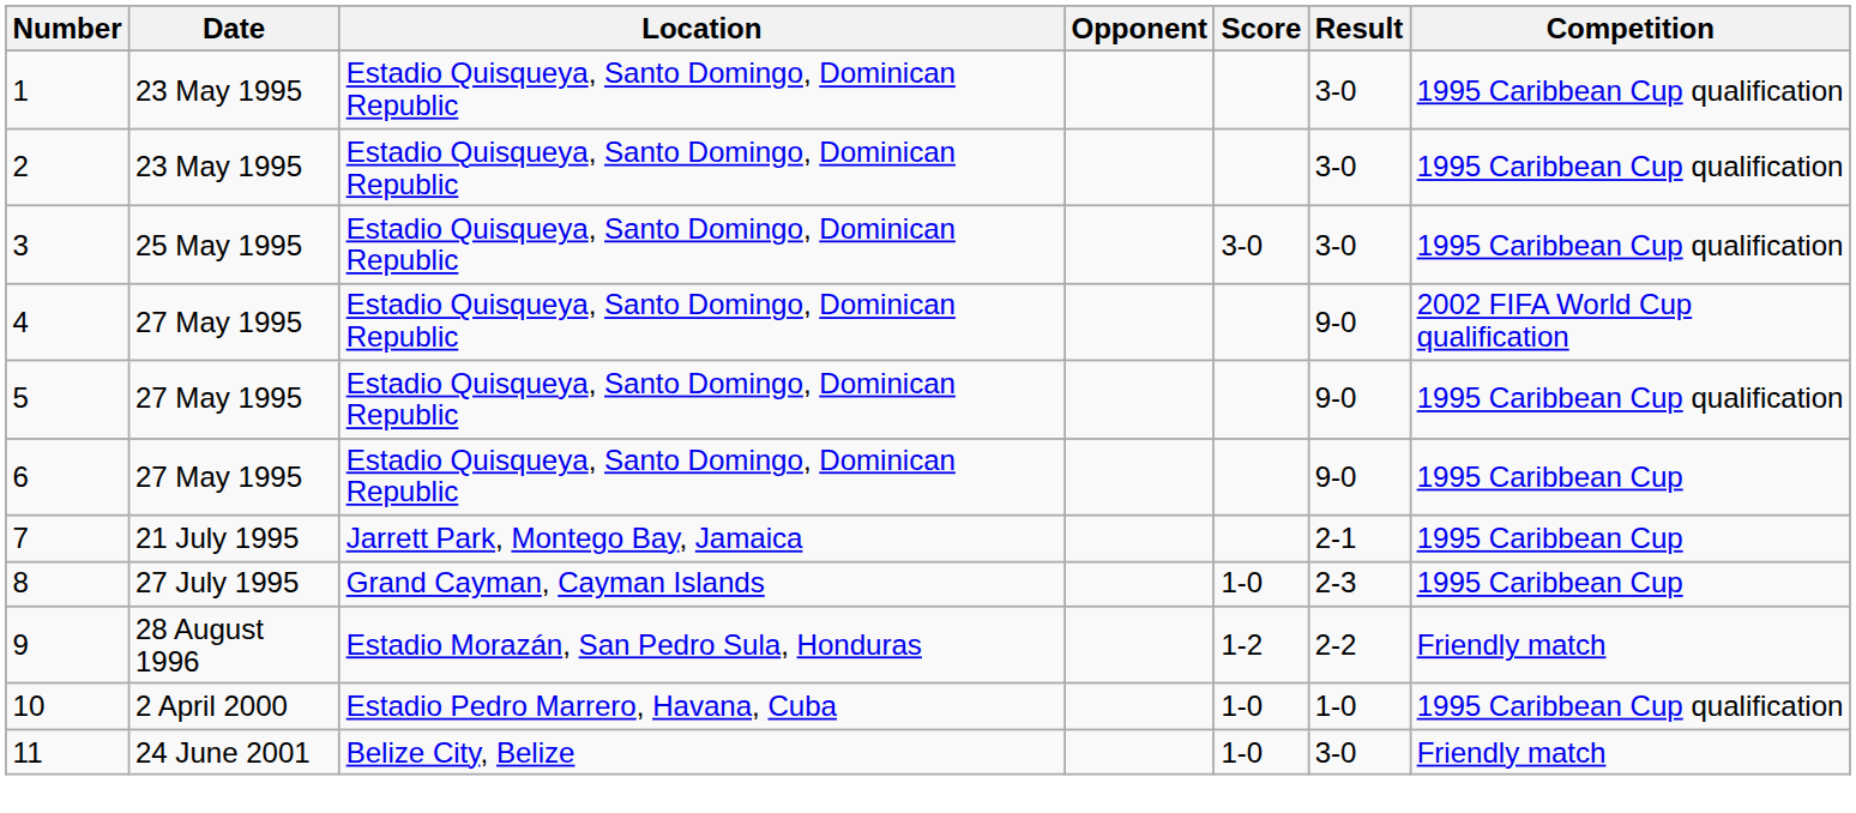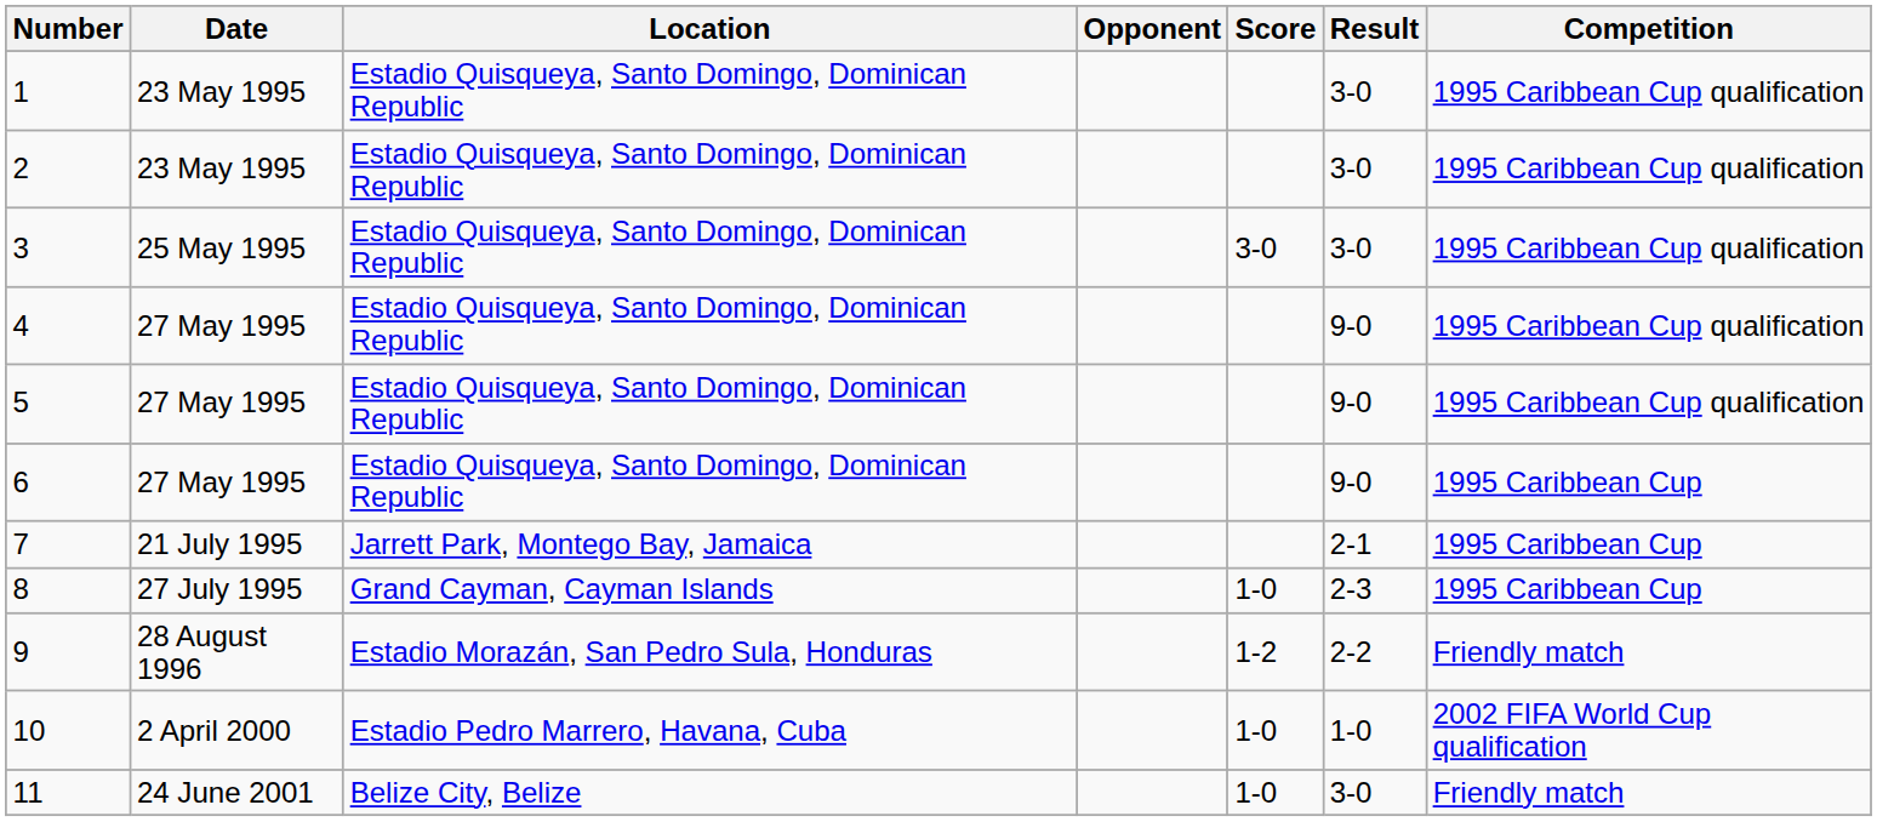 <table class="wikitable" style="font-size:85%;">
 <tr>
 <th>Number</th>
 <th>Date</th>
 <th>Location</th>
 <th>Opponent</th>
 <th>Score</th>
 <th>Result</th>
 <th>Competition</th>
 </tr>
 <tr>
 <td>1</td>
 <td>23 May 1995</td>
 <td><a href='#'>Estadio Quisqueya</a>, <a href='#'>Santo Domingo</a>, <a href='#'>Dominican Republic</a></td>
 <td></td>
 <td></td>
 <td>3-0</td>
 <td><a href='#'>1995 Caribbean Cup</a> qualification</td>
 </tr>
 <tr>
 <td>2</td>
 <td>23 May 1995</td>
 <td><a href='#'>Estadio Quisqueya</a>, <a href='#'>Santo Domingo</a>, <a href='#'>Dominican Republic</a></td>
 <td></td>
 <td></td>
 <td>3-0</td>
 <td><a href='#'>1995 Caribbean Cup</a> qualification</td>
 </tr>
 <tr>
 <td>3</td>
 <td>25 May 1995</td>
 <td><a href='#'>Estadio Quisqueya</a>, <a href='#'>Santo Domingo</a>, <a href='#'>Dominican Republic</a></td>
 <td></td>
 <td>3-0</td>
 <td>3-0</td>
 <td><a href='#'>1995 Caribbean Cup</a> qualification</td>
 </tr>
 <tr>
 <td>4</td>
 <td>27 May 1995</td>
 <td><a href='#'>Estadio Quisqueya</a>, <a href='#'>Santo Domingo</a>, <a href='#'>Dominican Republic</a></td>
 <td></td>
 <td></td>
 <td>9-0</td>
-<td><a href='#'>2002 FIFA World Cup qualification</a></td>
+<td><a href='#'>1995 Caribbean Cup</a> qualification</td>
 </tr>
 <tr>
 <td>5</td>
 <td>27 May 1995</td>
 <td><a href='#'>Estadio Quisqueya</a>, <a href='#'>Santo Domingo</a>, <a href='#'>Dominican Republic</a></td>
 <td></td>
 <td></td>
 <td>9-0</td>
 <td><a href='#'>1995 Caribbean Cup</a> qualification</td>
 </tr>
 <tr>
 <td>6</td>
 <td>27 May 1995</td>
 <td><a href='#'>Estadio Quisqueya</a>, <a href='#'>Santo Domingo</a>, <a href='#'>Dominican Republic</a></td>
 <td></td>
 <td></td>
 <td>9-0</td>
 <td><a href='#'>1995 Caribbean Cup</a></td>
 </tr>
 <tr>
 <td>7</td>
 <td>21 July 1995</td>
 <td><a href='#'>Jarrett Park</a>, <a href='#'>Montego Bay</a>, <a href='#'>Jamaica</a></td>
 <td></td>
 <td></td>
 <td>2-1</td>
 <td><a href='#'>1995 Caribbean Cup</a></td>
 </tr>
 <tr>
 <td>8</td>
 <td>27 July 1995</td>
 <td><a href='#'>Grand Cayman</a>, <a href='#'>Cayman Islands</a></td>
 <td></td>
 <td>1-0</td>
 <td>2-3</td>
 <td><a href='#'>1995 Caribbean Cup</a></td>
 </tr>
 <tr>
 <td>9</td>
 <td>28 August 1996</td>
 <td><a href='#'>Estadio Morazán</a>, <a href='#'>San Pedro Sula</a>, <a href='#'>Honduras</a></td>
 <td></td>
 <td>1-2</td>
 <td>2-2</td>
 <td><a href='#'>Friendly match</a></td>
 </tr>
 <tr>
 <td>10</td>
 <td>2 April 2000</td>
 <td><a href='#'>Estadio Pedro Marrero</a>, <a href='#'>Havana</a>, <a href='#'>Cuba</a></td>
 <td></td>
 <td>1-0</td>
 <td>1-0</td>
-<td><a href='#'>1995 Caribbean Cup</a> qualification</td>
+<td><a href='#'>2002 FIFA World Cup qualification</a></td>
 </tr>
 <tr>
 <td>11</td>
 <td>24 June 2001</td>
 <td><a href='#'>Belize City</a>, <a href='#'>Belize</a></td>
 <td></td>
 <td>1-0</td>
 <td>3-0</td>
 <td><a href='#'>Friendly match</a></td>
 </tr>
 </table>
